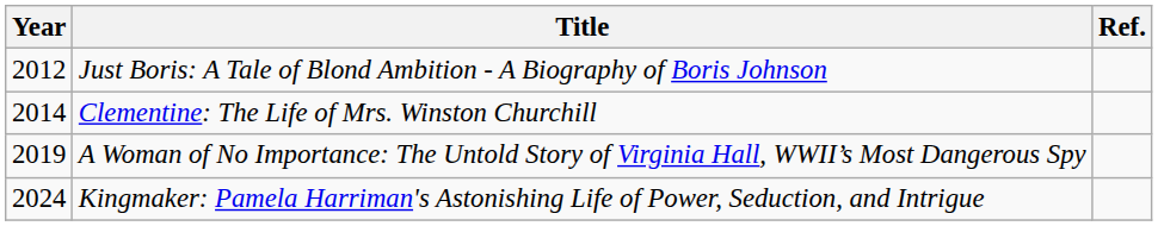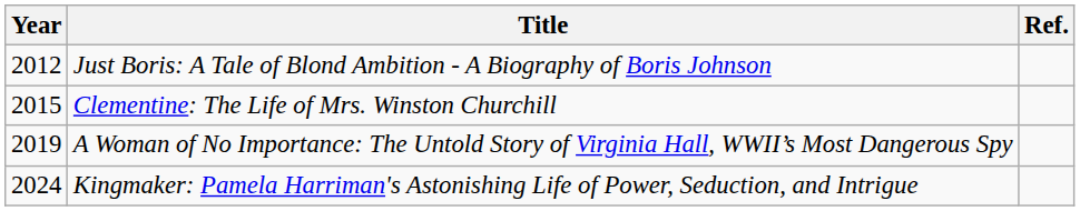 <table class="wikitable sortable">
 <tr>
 <th>Year</th>
 <th>Title</th>
 <th class="unsortable">Ref.</th>
 </tr>
 <tr>
 <td>2012</td>
 <td><em>Just Boris: A Tale of Blond Ambition - A Biography of <a href='#'>Boris Johnson</a></em></td>
 <td></td>
 </tr>
 <tr>
-<td>2014</td>
+<td>2015</td>
 <td><em><a href='#'>Clementine</a>: The Life of Mrs. Winston Churchill</em></td>
 <td></td>
 </tr>
 <tr>
 <td>2019</td>
 <td><em>A Woman of No Importance: The Untold Story of <a href='#'>Virginia Hall</a>, WWII’s Most Dangerous Spy</em></td>
 <td></td>
 </tr>
 <tr>
 <td>2024</td>
 <td><em>Kingmaker: <a href='#'>Pamela Harriman</a>'s Astonishing Life of Power, Seduction, and Intrigue</em></td>
 <td></td>
 </tr>
 </table>
